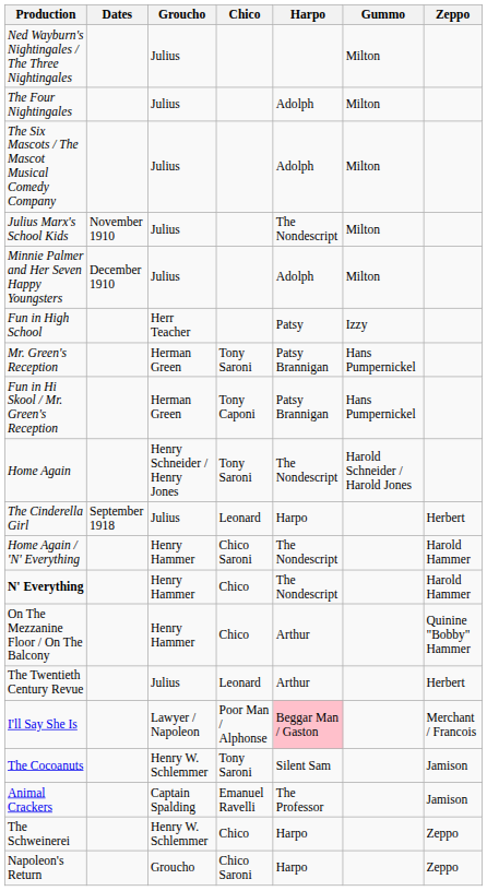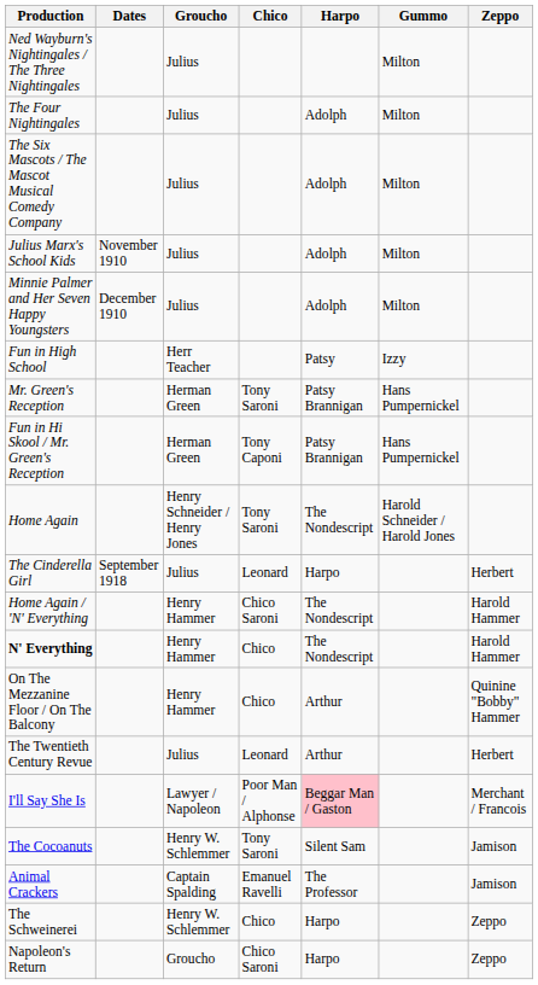 <table class="wikitable">
 <tr>
 <th>Production</th>
 <th>Dates</th>
 <th>Groucho</th>
 <th>Chico</th>
 <th>Harpo</th>
 <th>Gummo</th>
 <th>Zeppo</th>
 </tr>
 <tr>
 <td><em>Ned Wayburn's Nightingales / The Three Nightingales</em></td>
 <td></td>
 <td>Julius</td>
 <td></td>
 <td></td>
 <td>Milton</td>
 <td></td>
 </tr>
 <tr>
 <td><em>The Four Nightingales</em></td>
 <td></td>
 <td>Julius</td>
 <td></td>
 <td>Adolph</td>
 <td>Milton</td>
 <td></td>
 </tr>
 <tr>
 <td><em>The Six Mascots / The Mascot Musical Comedy Company</em></td>
 <td></td>
 <td>Julius</td>
 <td></td>
 <td>Adolph</td>
 <td>Milton</td>
 <td></td>
 </tr>
 <tr>
 <td><em>Julius Marx's School Kids</em></td>
 <td>November 1910</td>
 <td>Julius</td>
 <td></td>
-<td>The Nondescript</td>
+<td>Adolph</td>
 <td>Milton</td>
 <td></td>
 </tr>
 <tr>
 <td><em>Minnie Palmer and Her Seven Happy Youngsters</em></td>
 <td>December 1910</td>
 <td>Julius</td>
 <td></td>
 <td>Adolph</td>
 <td>Milton</td>
 <td></td>
 </tr>
 <tr>
 <td><em>Fun in High School</em></td>
 <td></td>
 <td>Herr Teacher</td>
 <td></td>
 <td>Patsy</td>
 <td>Izzy</td>
 <td></td>
 </tr>
 <tr>
 <td><em>Mr. Green's Reception</em></td>
 <td></td>
 <td>Herman Green</td>
 <td>Tony Saroni</td>
 <td>Patsy Brannigan</td>
 <td>Hans Pumpernickel</td>
 <td></td>
 </tr>
 <tr>
 <td><em>Fun in Hi Skool / Mr. Green's Reception</em></td>
 <td></td>
 <td>Herman Green</td>
 <td>Tony Caponi</td>
 <td>Patsy Brannigan</td>
 <td>Hans Pumpernickel</td>
 <td></td>
 </tr>
 <tr>
 <td><em>Home Again</em></td>
 <td></td>
 <td>Henry Schneider / Henry Jones </td>
 <td>Tony Saroni</td>
 <td>The Nondescript</td>
 <td>Harold Schneider / Harold Jones</td>
 <td></td>
 </tr>
 <tr>
 <td><em>The Cinderella Girl</em></td>
 <td>September 1918</td>
 <td>Julius</td>
 <td>Leonard</td>
 <td>Harpo</td>
 <td></td>
 <td>Herbert</td>
 </tr>
 <tr>
 <td><em>Home Again / 'N' Everything</em></td>
 <td></td>
 <td>Henry Hammer</td>
 <td>Chico Saroni</td>
 <td>The Nondescript</td>
 <td></td>
 <td>Harold Hammer</td>
 </tr>
 <tr>
 <td><strong>N' Everything<em></td>
 <td></td>
 <td>Henry Hammer</td>
 <td>Chico</td>
 <td>The Nondescript</td>
 <td></td>
 <td>Harold Hammer</td>
 </tr>
 <tr>
 <td></em>On The Mezzanine Floor / On The Balcony<em></td>
 <td></td>
 <td>Henry Hammer</td>
 <td>Chico</td>
 <td>Arthur</td>
 <td></td>
 <td>Quinine "Bobby" Hammer</td>
 </tr>
 <tr>
 <td></em>The Twentieth Century Revue<em></td>
 <td></td>
 <td>Julius</td>
 <td>Leonard</td>
 <td>Arthur</td>
 <td></td>
 <td>Herbert</td>
 </tr>
 <tr>
 <td></em><a href='#'>I'll Say She Is</a><em></td>
 <td></td>
 <td>Lawyer / Napoleon</td>
 <td>Poor Man / Alphonse</td>
 <td style="background: pink;">Beggar Man / Gaston</td>
 <td></td>
 <td>Merchant / Francois</td>
 </tr>
 <tr>
 <td></em><a href='#'>The Cocoanuts</a><em></td>
 <td></td>
 <td>Henry W. Schlemmer</td>
 <td>Tony Saroni</td>
 <td>Silent Sam</td>
 <td></td>
 <td>Jamison</td>
 </tr>
 <tr>
 <td></em><a href='#'>Animal Crackers</a><em></td>
 <td></td>
 <td>Captain Spalding</td>
 <td>Emanuel Ravelli</td>
 <td>The Professor</td>
 <td></td>
 <td>Jamison</td>
 </tr>
 <tr>
 <td></em>The Schweinerei<em></td>
 <td></td>
 <td>Henry W. Schlemmer</td>
 <td>Chico</td>
 <td>Harpo</td>
 <td></td>
 <td>Zeppo</td>
 </tr>
 <tr>
 <td></em>Napoleon's Return<em></td>
 <td></td>
 <td>Groucho</td>
 <td>Chico Saroni</td>
 <td>Harpo</td>
 <td></td>
 <td>Zeppo</td>
 </tr>
 </table>
